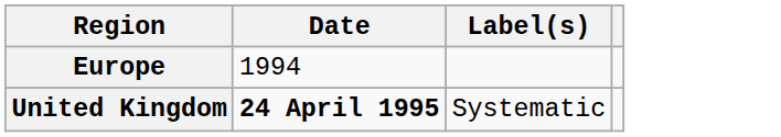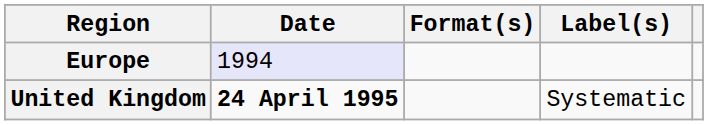 <table class="wikitable plainrowheaders">
 <tr>
 <th scope="col">Region</th>
 <th scope="col">Date</th>
+<th scope="col">Format(s)</th>
 <th scope="col">Label(s)</th>
 <th scope="col"></th>
 </tr>
 <tr>
 <th scope="row">Europe</th>
-<td>1994</td>
+<td style="background: lavender;">1994</td>
+<td></td>
 <td></td>
 <td></td>
 </tr>
 <tr>
 <th scope="row">United Kingdom</th>
 <td><strong>24 April 1995</strong></td>
+<td></td>
 <td>Systematic</td>
 <td></td>
 </tr>
 </table>
